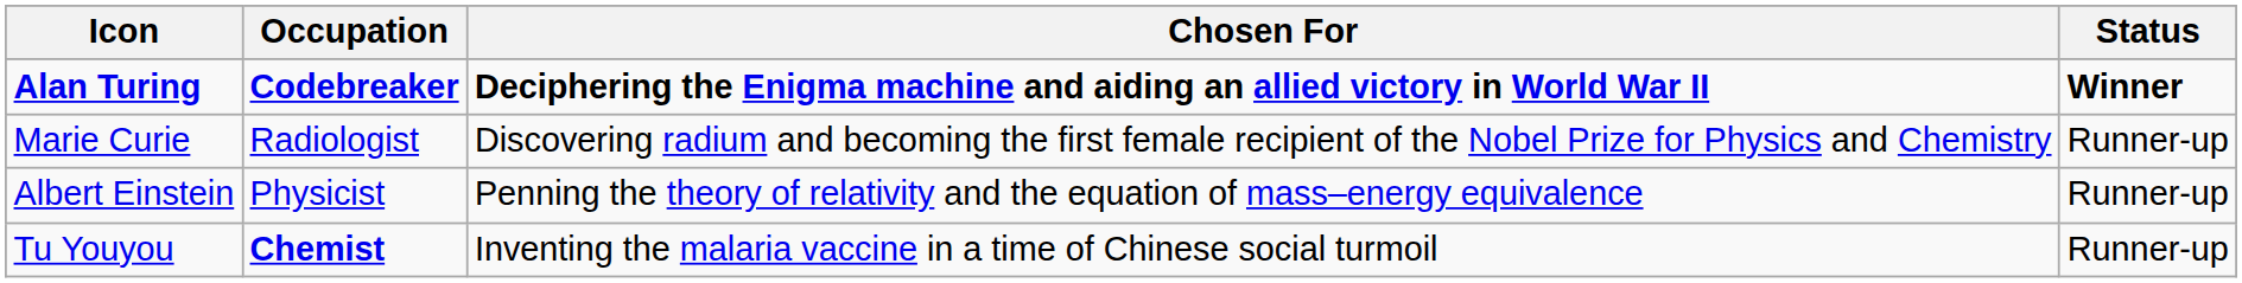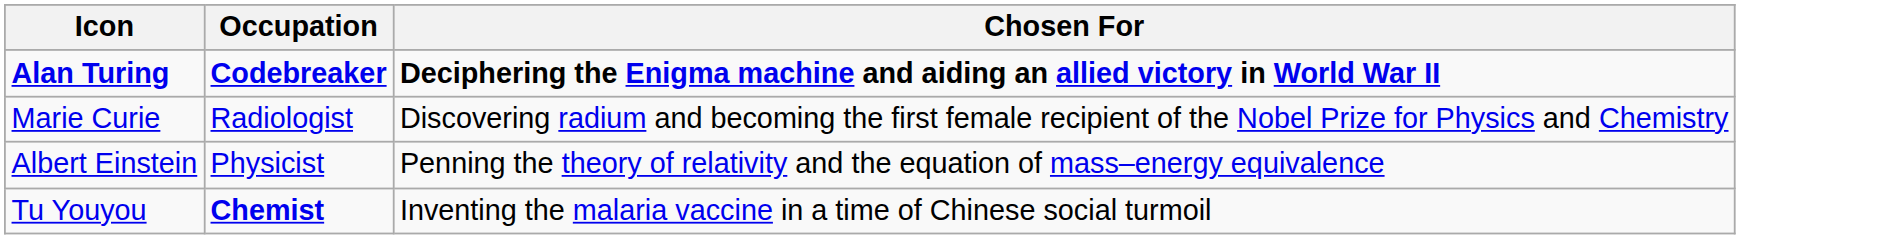 <table class="wikitable">
 <tr>
 <th>Icon</th>
 <th>Occupation</th>
 <th>Chosen For</th>
-<th>Status</th>
 </tr>
 <tr>
 <td><strong><a href='#'>Alan Turing</a></strong></td>
 <td><a href='#'><strong>Codebreaker</strong></a></td>
 <td><strong>Deciphering the <a href='#'>Enigma machine</a> and aiding an <a href='#'>allied victory</a> in <a href='#'>World War II</a></strong></td>
-<td><strong>Winner</strong></td>
 </tr>
 <tr>
 <td><a href='#'>Marie Curie</a></td>
 <td><a href='#'>Radiologist</a></td>
 <td>Discovering <a href='#'>radium</a> and becoming the first female recipient of the <a href='#'>Nobel Prize for Physics</a> and <a href='#'>Chemistry</a></td>
-<td>Runner-up</td>
 </tr>
 <tr>
 <td><a href='#'>Albert Einstein</a></td>
 <td><a href='#'>Physicist</a></td>
 <td>Penning the <a href='#'>theory of relativity</a> and the equation of <a href='#'>mass–energy equivalence</a></td>
-<td>Runner-up</td>
 </tr>
 <tr>
 <td><a href='#'>Tu Youyou</a></td>
 <td><strong><a href='#'>Chemist</a></strong></td>
 <td>Inventing the <a href='#'>malaria vaccine</a> in a time of Chinese social turmoil</td>
-<td>Runner-up</td>
 </tr>
 </table>
